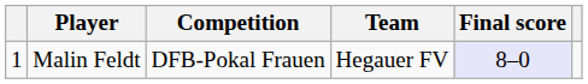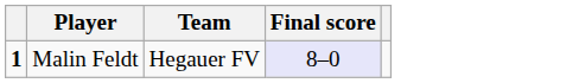 <table class="wikitable" style="text-align:center;">
 <tr>
 <th></th>
 <th>Player</th>
-<th>Competition</th>
 <th>Team</th>
 <th>Final score</th>
 <th></th>
 </tr>
 <tr>
-<td>1</td>
+<td><strong>1</strong></td>
 <td>Malin Feldt</td>
-<td>DFB-Pokal Frauen</td>
 <td>Hegauer FV</td>
 <td style="background: lavender;">8–0</td>
 <td></td>
 </tr>
 </table>
